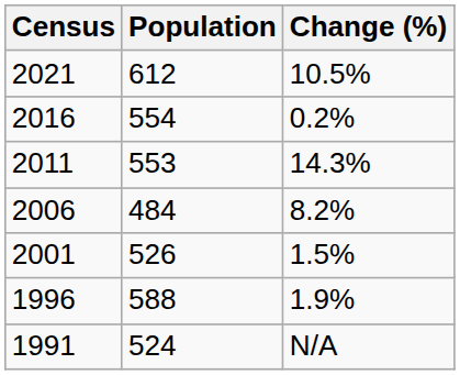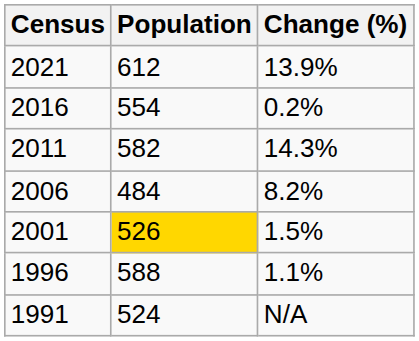 <table class="wikitable">
 <tr>
 <th>Census</th>
 <th>Population</th>
 <th>Change (%)</th>
 </tr>
 <tr>
 <td>2021</td>
 <td>612</td>
-<td> 10.5%</td>
+<td> 13.9%</td>
 </tr>
 <tr>
 <td>2016</td>
 <td>554</td>
 <td> 0.2%</td>
 </tr>
 <tr>
 <td>2011</td>
-<td>553</td>
+<td>582</td>
 <td> 14.3%</td>
 </tr>
 <tr>
 <td>2006</td>
 <td>484</td>
 <td> 8.2%</td>
 </tr>
 <tr>
 <td>2001</td>
-<td>526</td>
+<td style="background: gold;">526</td>
 <td> 1.5%</td>
 </tr>
 <tr>
 <td>1996</td>
 <td>588</td>
-<td> 1.9%</td>
+<td> 1.1%</td>
 </tr>
 <tr>
 <td>1991</td>
 <td>524</td>
 <td>N/A</td>
 </tr>
 </table>
